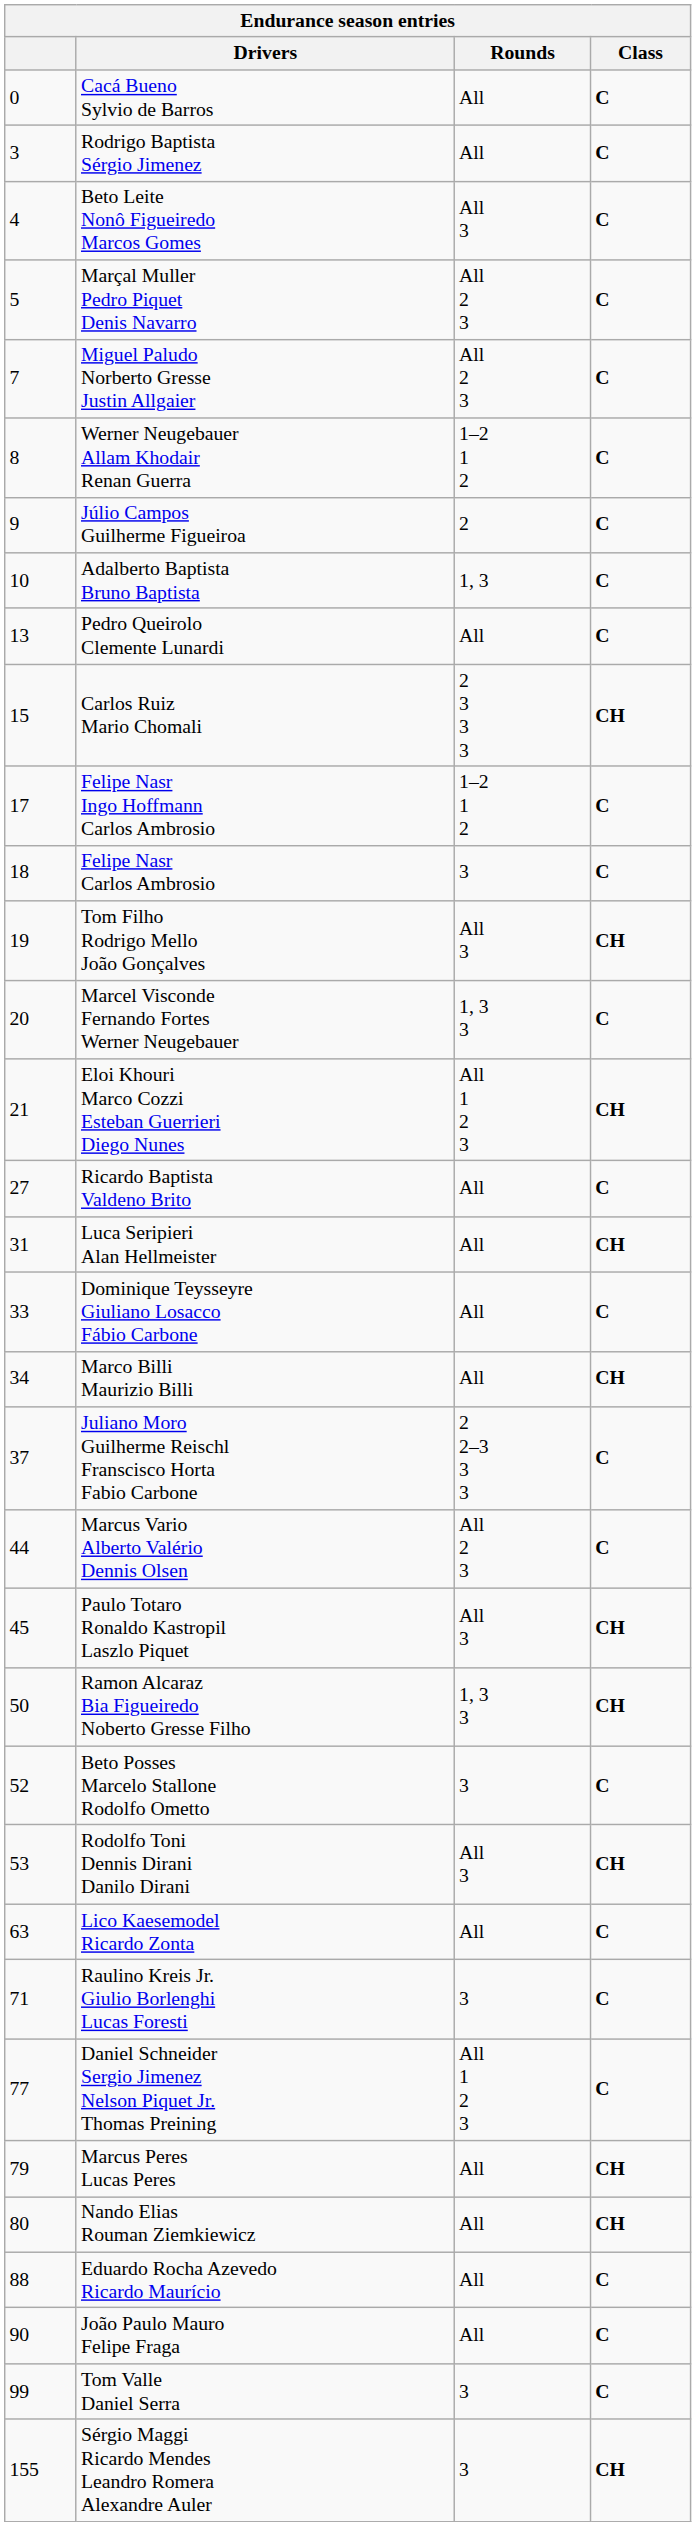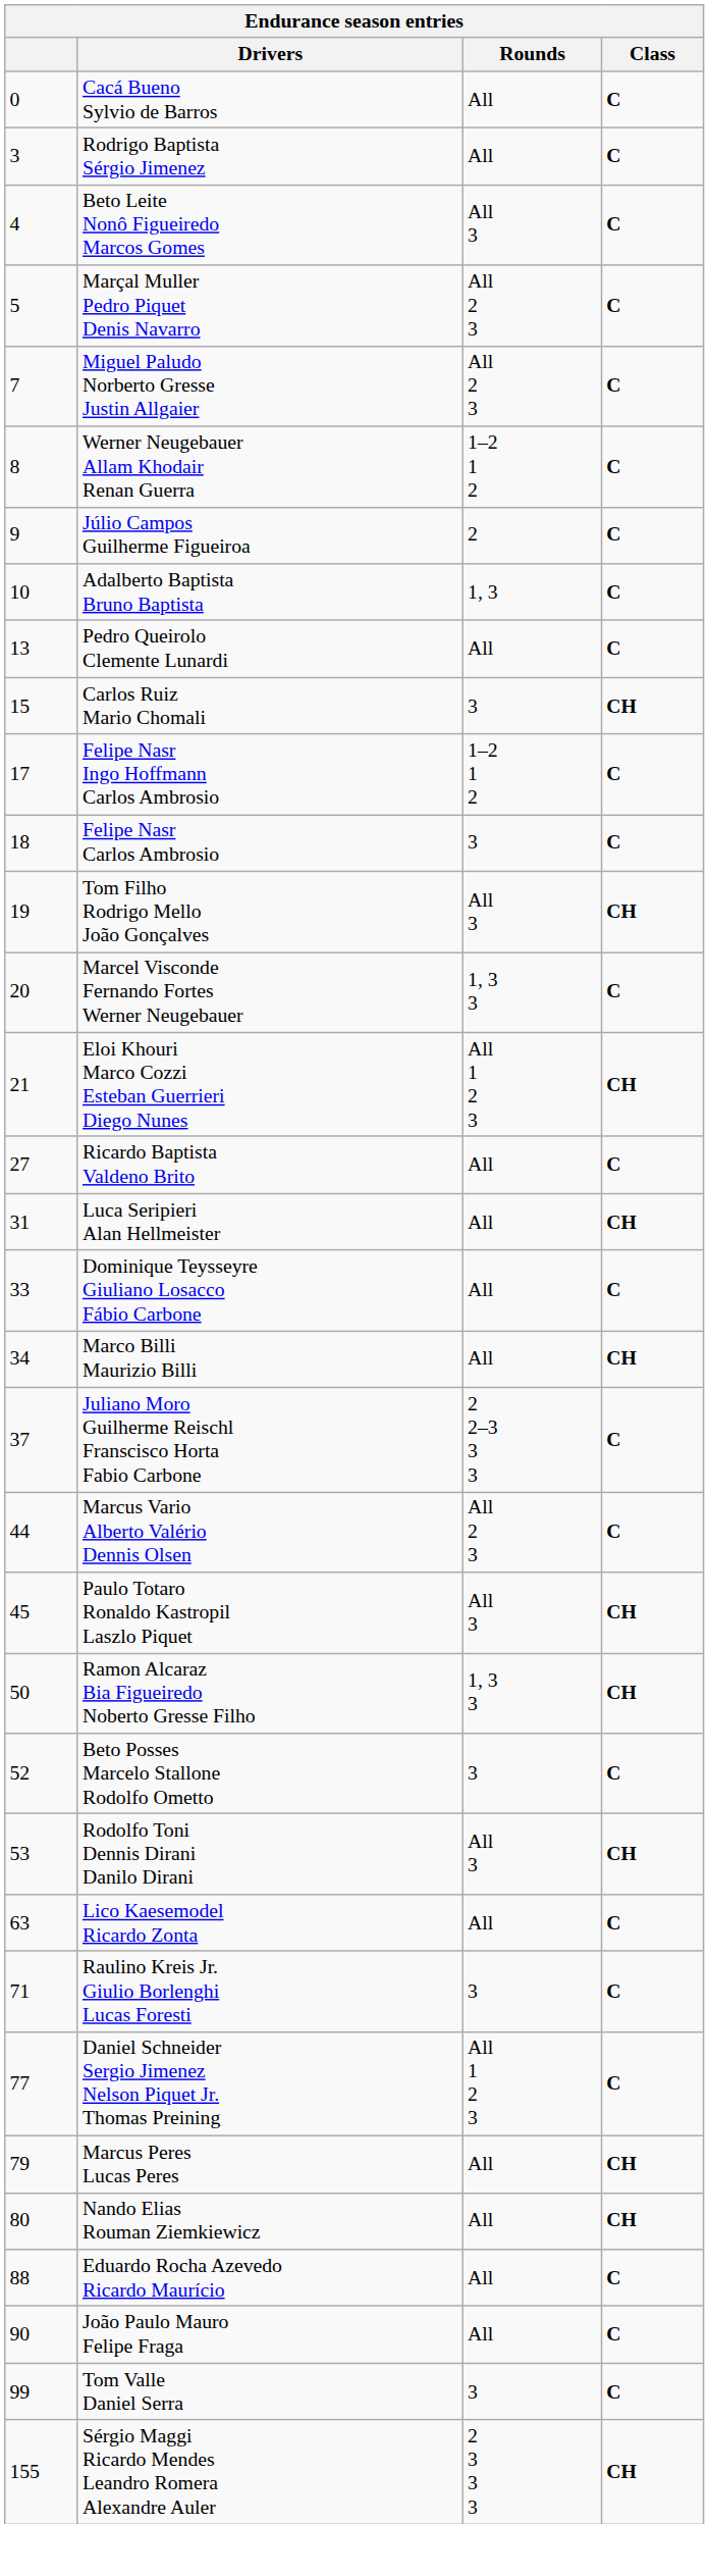 <table class="wikitable collapsible collapsed" width=37.5% style="font-size: 85%; max-width: 590px">
 <tr>
 <th colspan="5">Endurance season entries</th>
 </tr>
 <tr>
 <th></th>
 <th>Drivers</th>
 <th>Rounds</th>
 <th>Class</th>
 </tr>
 <tr>
 <td>0</td>
 <td> <a href='#'>Cacá Bueno</a><br> Sylvio de Barros</td>
 <td>All</td>
 <td><strong><span>C</span></strong></td>
 </tr>
 <tr>
 <td>3</td>
 <td> Rodrigo Baptista<br> <a href='#'>Sérgio Jimenez</a></td>
 <td>All</td>
 <td><strong><span>C</span></strong></td>
 </tr>
 <tr>
 <td>4</td>
 <td> Beto Leite<br> <a href='#'>Nonô Figueiredo</a><br> <a href='#'>Marcos Gomes</a></td>
 <td>All<br>3</td>
 <td><strong><span>C</span></strong></td>
 </tr>
 <tr>
 <td>5</td>
 <td> Marçal Muller<br> <a href='#'>Pedro Piquet</a><br> <a href='#'>Denis Navarro</a></td>
 <td>All<br>2<br>3</td>
 <td><strong><span>C</span></strong></td>
 </tr>
 <tr>
 <td>7</td>
 <td> <a href='#'>Miguel Paludo</a><br> Norberto Gresse<br> <a href='#'>Justin Allgaier</a></td>
 <td>All<br>2<br>3</td>
 <td><strong><span>C</span></strong></td>
 </tr>
 <tr>
 <td>8</td>
 <td>  Werner Neugebauer<br> <a href='#'>Allam Khodair</a><br> Renan Guerra</td>
 <td>1–2<br>1<br>2</td>
 <td><strong><span>C</span></strong></td>
 </tr>
 <tr>
 <td>9</td>
 <td>  <a href='#'>Júlio Campos</a><br> Guilherme Figueiroa</td>
 <td>2</td>
 <td><strong><span>C</span></strong></td>
 </tr>
 <tr>
 <td>10</td>
 <td>  Adalberto Baptista<br> <a href='#'>Bruno Baptista</a></td>
 <td>1, 3</td>
 <td><strong><span>C</span></strong></td>
 </tr>
 <tr>
 <td>13</td>
 <td>  Pedro Queirolo<br> Clemente Lunardi</td>
 <td>All</td>
 <td><strong><span>C</span></strong></td>
 </tr>
 <tr>
 <td>15</td>
 <td> Carlos Ruiz<br> Mario Chomali</td>
-<td>2<br>3<br>3<br>3</td>
+<td>3</td>
 <td><strong><span>CH</span></strong></td>
 </tr>
 <tr>
 <td>17</td>
 <td>  <a href='#'>Felipe Nasr</a><br> <a href='#'>Ingo Hoffmann</a><br> Carlos Ambrosio</td>
 <td>1–2<br>1<br>2</td>
 <td><strong><span>C</span></strong></td>
 </tr>
 <tr>
 <td>18</td>
 <td> <a href='#'>Felipe Nasr</a><br> Carlos Ambrosio</td>
 <td>3</td>
 <td><strong><span>C</span></strong></td>
 </tr>
 <tr>
 <td>19</td>
 <td> Tom Filho<br> Rodrigo Mello<br> João Gonçalves</td>
 <td>All<br>3</td>
 <td><strong><span>CH</span></strong></td>
 </tr>
 <tr>
 <td>20</td>
 <td>  Marcel Visconde<br> Fernando Fortes<br>  Werner Neugebauer</td>
 <td>1, 3<br>3</td>
 <td><strong><span>C</span></strong></td>
 </tr>
 <tr>
 <td>21</td>
 <td> Eloi Khouri<br> Marco Cozzi<br> <a href='#'>Esteban Guerrieri</a><br> <a href='#'>Diego Nunes</a></td>
 <td>All<br>1<br>2<br>3</td>
 <td><strong><span>CH</span></strong></td>
 </tr>
 <tr>
 <td>27</td>
 <td> Ricardo Baptista<br> <a href='#'>Valdeno Brito</a></td>
 <td>All</td>
 <td><strong><span>C</span></strong></td>
 </tr>
 <tr>
 <td>31</td>
 <td> Luca Seripieri<br> Alan Hellmeister</td>
 <td>All</td>
 <td><strong><span>CH</span></strong></td>
 </tr>
 <tr>
 <td>33</td>
 <td> Dominique Teysseyre<br> <a href='#'>Giuliano Losacco</a><br> <a href='#'>Fábio Carbone</a></td>
 <td>All</td>
 <td><strong><span>C</span></strong></td>
 </tr>
 <tr>
 <td>34</td>
 <td> Marco Billi<br> Maurizio Billi</td>
 <td>All</td>
 <td><strong><span>CH</span></strong></td>
 </tr>
 <tr>
 <td>37</td>
 <td>  <a href='#'>Juliano Moro</a><br> Guilherme Reischl<br> Franscisco Horta<br> Fabio Carbone</td>
 <td>2<br>2–3<br>3<br>3</td>
 <td><strong><span>C</span></strong></td>
 </tr>
 <tr>
 <td>44</td>
 <td> Marcus Vario<br> <a href='#'>Alberto Valério</a><br> <a href='#'>Dennis Olsen</a></td>
 <td>All<br>2<br>3</td>
 <td><strong><span>C</span></strong></td>
 </tr>
 <tr>
 <td>45</td>
 <td> Paulo Totaro<br> Ronaldo Kastropil<br> Laszlo Piquet</td>
 <td>All<br>3</td>
 <td><strong><span>CH</span></strong></td>
 </tr>
 <tr>
 <td>50</td>
 <td> Ramon Alcaraz<br> <a href='#'>Bia Figueiredo </a><br> Noberto Gresse Filho</td>
 <td>1, 3<br>3</td>
 <td><strong><span>CH</span></strong></td>
 </tr>
 <tr>
 <td>52</td>
 <td> Beto Posses<br> Marcelo Stallone<br> Rodolfo Ometto</td>
 <td>3</td>
 <td><strong><span>C</span></strong></td>
 </tr>
 <tr>
 <td>53</td>
 <td>  Rodolfo Toni<br> Dennis Dirani<br> Danilo Dirani</td>
 <td>All<br>3</td>
 <td><strong><span>CH</span></strong></td>
 </tr>
 <tr>
 <td>63</td>
 <td> <a href='#'>Lico Kaesemodel</a><br> <a href='#'>Ricardo Zonta</a></td>
 <td>All</td>
 <td><strong><span>C</span></strong></td>
 </tr>
 <tr>
 <td>71</td>
 <td> Raulino Kreis Jr.<br> <a href='#'>Giulio Borlenghi</a><br> <a href='#'>Lucas Foresti</a></td>
 <td>3</td>
 <td><strong><span>C</span></strong></td>
 </tr>
 <tr>
 <td>77</td>
 <td>  Daniel Schneider<br> <a href='#'>Sergio Jimenez</a><br> <a href='#'>Nelson Piquet Jr.</a><br> Thomas Preining</td>
 <td>All<br>1<br>2<br>3</td>
 <td><strong><span>C</span></strong></td>
 </tr>
 <tr>
 <td>79</td>
 <td> Marcus Peres<br> Lucas Peres</td>
 <td>All</td>
 <td><strong><span>CH</span></strong></td>
 </tr>
 <tr>
 <td>80</td>
 <td> Nando Elias<br> Rouman Ziemkiewicz</td>
 <td>All</td>
 <td><strong><span>CH</span></strong></td>
 </tr>
 <tr>
 <td>88</td>
 <td>  Eduardo Rocha Azevedo<br> <a href='#'>Ricardo Maurício</a></td>
 <td>All</td>
 <td><strong><span>C</span></strong></td>
 </tr>
 <tr>
 <td>90</td>
 <td> João Paulo Mauro<br> Felipe Fraga</td>
 <td>All</td>
 <td><strong><span>C</span></strong></td>
 </tr>
 <tr>
 <td>99</td>
 <td> Tom Valle<br> Daniel Serra</td>
 <td>3</td>
 <td><strong><span>C</span></strong></td>
 </tr>
 <tr>
 <td>155</td>
 <td> Sérgio Maggi <br> Ricardo Mendes<br> Leandro Romera<br> Alexandre Auler</td>
-<td>3</td>
+<td>2<br>3<br>3<br>3</td>
 <td><strong><span>CH</span></strong></td>
 </tr>
 <tr>
 </tr>
 </table>
